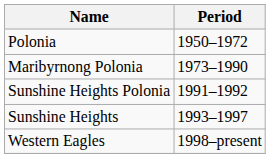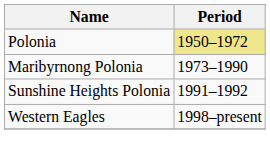 <table class="wikitable sortable">
 <tr>
 <th>Name</th>
 <th>Period</th>
 </tr>
 <tr>
 <td>Polonia</td>
-<td>1950–1972</td>
+<td style="background: khaki;">1950–1972</td>
 </tr>
 <tr>
 <td>Maribyrnong Polonia</td>
 <td>1973–1990</td>
 </tr>
 <tr>
 <td>Sunshine Heights Polonia</td>
 <td>1991–1992</td>
 </tr>
 <tr>
-<td>Sunshine Heights</td>
-<td>1993–1997</td>
-</tr>
-<tr>
 <td>Western Eagles</td>
 <td>1998–present</td>
 </tr>
 <tr>
 </tr>
 </table>
